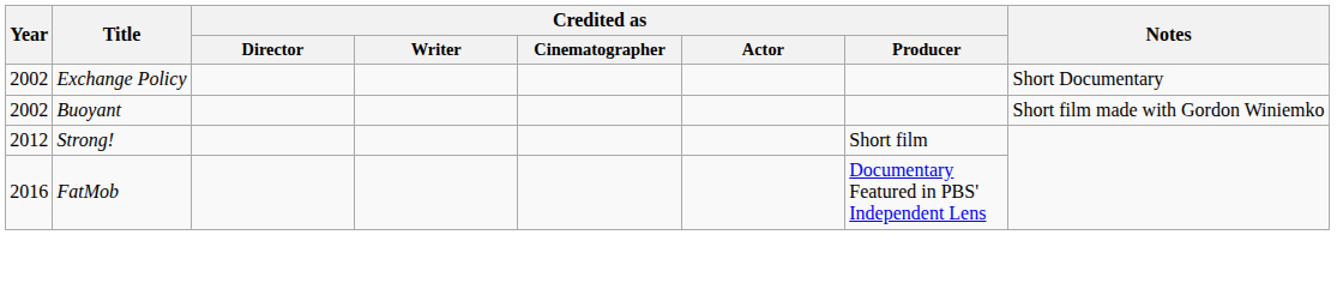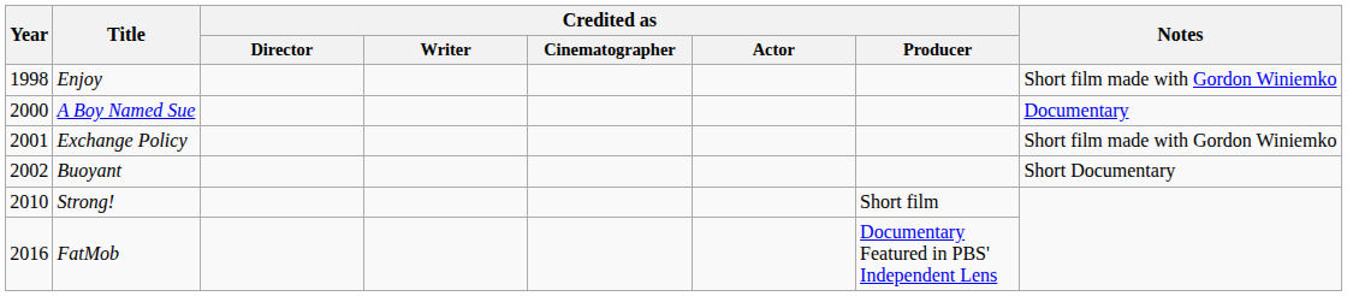 <table class="wikitable">
 <tr>
 <th rowspan="2">Year</th>
 <th rowspan="2">Title</th>
 <th colspan="5">Credited as</th>
 <th rowspan="2">Notes</th>
 </tr>
 <tr>
 <th style="width:9em; font-size:90%">Director</th>
 <th style="width:9em; font-size:90%">Writer</th>
 <th style="width:9em; font-size:90%">Cinematographer</th>
 <th style="width:9em; font-size:90%">Actor</th>
 <th style="width:9em; font-size:90%">Producer</th>
 </tr>
 <tr>
-<td>2002</td>
+<td>1998</td>
+<td><em>Enjoy</em></td>
+<td></td>
+<td></td>
+<td></td>
+<td></td>
+<td></td>
+<td>Short film made with <a href='#'>Gordon Winiemko</a></td>
+</tr>
+<tr>
+<td>2000</td>
+<td><em><a href='#'>A Boy Named Sue</a></em></td>
+<td></td>
+<td></td>
+<td></td>
+<td></td>
+<td></td>
+<td><a href='#'>Documentary</a></td>
+</tr>
+<tr>
+<td>2001</td>
 <td><em>Exchange Policy</em></td>
 <td></td>
 <td></td>
 <td></td>
 <td></td>
 <td></td>
-<td>Short Documentary</td>
+<td>Short film made with Gordon Winiemko</td>
 </tr>
 <tr>
 <td>2002</td>
 <td><em>Buoyant</em></td>
 <td></td>
 <td></td>
 <td></td>
 <td></td>
 <td></td>
-<td>Short film made with Gordon Winiemko</td>
+<td>Short Documentary</td>
 </tr>
 <tr>
-<td>2012</td>
+<td>2010</td>
 <td><em>Strong!</em></td>
 <td></td>
 <td></td>
 <td></td>
 <td></td>
 <td>Short film</td>
 </tr>
 <tr>
 <td>2016</td>
 <td><em>FatMob</em></td>
 <td></td>
 <td></td>
 <td></td>
 <td></td>
 <td><a href='#'>Documentary</a> Featured in PBS' <a href='#'>Independent Lens</a></td>
 </tr>
 </table>
